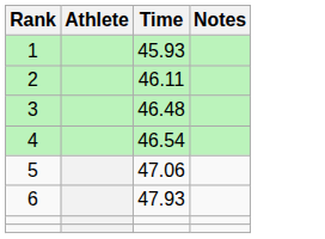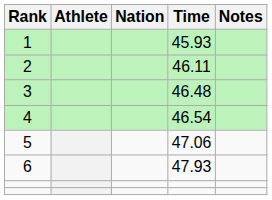 <table class="wikitable plainrowheaders sortable" style="text-align:center;">
 <tr>
 <th scope=col>Rank</th>
 <th scope=col>Athlete</th>
+<th scope=col>Nation</th>
 <th scope=col>Time</th>
 <th scope=col>Notes</th>
 </tr>
 <tr bgcolor=#bbf3bb>
 <td>1</td>
 <th scope=row style="background:#bbf3bb; text-align:left;"></th>
+<td align=left></td>
 <td>45.93</td>
 <td></td>
 </tr>
 <tr bgcolor=#bbf3bb>
 <td>2</td>
 <th scope=row style="background:#bbf3bb; text-align:left;"></th>
+<td align=left></td>
 <td>46.11</td>
 <td></td>
 </tr>
 <tr bgcolor=#bbf3bb>
 <td>3</td>
 <th scope=row style="background:#bbf3bb; text-align:left;"></th>
+<td align=left></td>
 <td>46.48</td>
 <td></td>
 </tr>
 <tr bgcolor=#bbf3bb>
 <td>4</td>
 <th scope=row style="background:#bbf3bb; text-align:left;"></th>
+<td align=left></td>
 <td>46.54</td>
 <td></td>
 </tr>
 <tr>
 <td>5</td>
 <th scope=row style=text-align:left;></th>
+<td align=left></td>
 <td>47.06</td>
 <td></td>
 </tr>
 <tr>
 <td>6</td>
 <th scope=row style=text-align:left;></th>
+<td align=left></td>
 <td>47.93</td>
 <td></td>
 </tr>
 <tr>
 <td></td>
 <th scope=row style=text-align:left;></th>
+<td align=left></td>
 <td></td>
 <td></td>
 </tr>
 <tr>
 <td></td>
 <th scope=row style=text-align:left;></th>
+<td align=left></td>
 <td></td>
 <td></td>
 </tr>
 </table>
